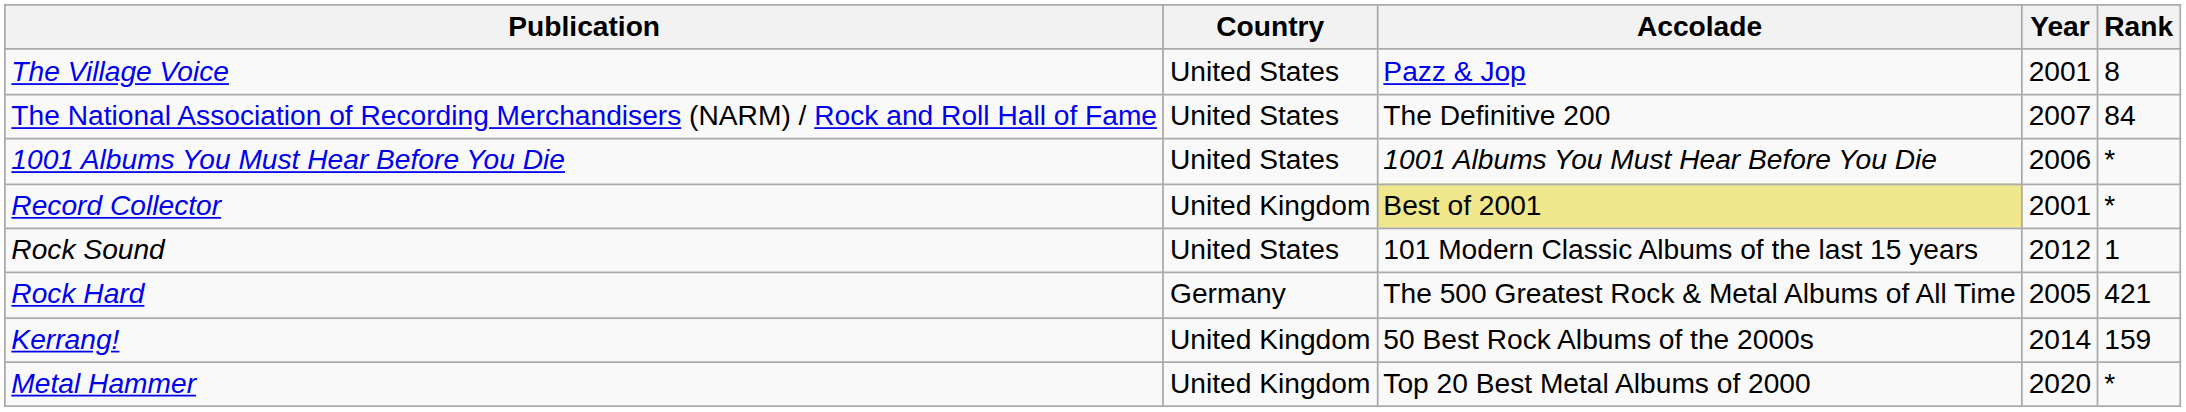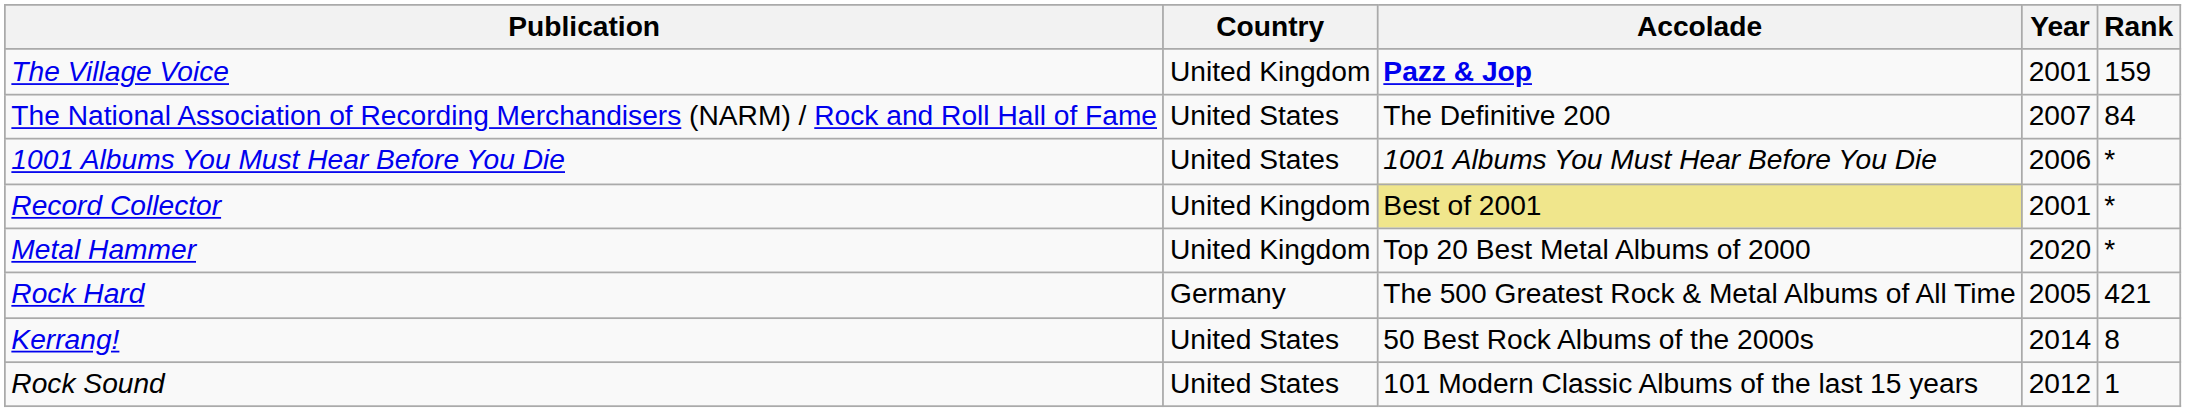 <table class="wikitable">
 <tr>
 <th>Publication</th>
 <th>Country</th>
 <th>Accolade</th>
 <th>Year</th>
 <th>Rank</th>
 </tr>
 <tr>
 <td><em><a href='#'>The Village Voice</a></em></td>
-<td>United States</td>
-<td><a href='#'>Pazz & Jop</a></td>
+<td>United Kingdom</td>
+<td><strong><a href='#'>Pazz & Jop</a></strong></td>
 <td>2001</td>
-<td>8</td>
+<td>159</td>
 </tr>
 <tr>
 <td><a href='#'>The National Association of Recording Merchandisers</a> (NARM) / <a href='#'>Rock and Roll Hall of Fame</a></td>
 <td>United States</td>
 <td>The Definitive 200</td>
 <td>2007</td>
 <td>84</td>
 </tr>
 <tr>
 <td><em><a href='#'>1001 Albums You Must Hear Before You Die</a></em></td>
 <td>United States</td>
 <td><em>1001 Albums You Must Hear Before You Die</em></td>
 <td>2006</td>
 <td>*</td>
 </tr>
 <tr>
 <td><em><a href='#'>Record Collector</a></em></td>
 <td>United Kingdom</td>
 <td style="background: khaki;">Best of 2001</td>
 <td>2001</td>
 <td>*</td>
 </tr>
 <tr>
-<td><em>Rock Sound</em></td>
-<td>United States</td>
-<td>101 Modern Classic Albums of the last 15 years</td>
-<td>2012</td>
-<td>1</td>
+<td><em><a href='#'>Metal Hammer</a></em></td>
+<td>United Kingdom</td>
+<td>Top 20 Best Metal Albums of 2000</td>
+<td>2020</td>
+<td>*</td>
 </tr>
 <tr>
 <td><em><a href='#'>Rock Hard</a></em></td>
 <td>Germany</td>
 <td>The 500 Greatest Rock & Metal Albums of All Time</td>
 <td>2005</td>
 <td>421</td>
 </tr>
 <tr>
 <td><em><a href='#'>Kerrang!</a></em></td>
-<td>United Kingdom</td>
+<td>United States</td>
 <td>50 Best Rock Albums of the 2000s</td>
 <td>2014</td>
-<td>159</td>
+<td>8</td>
 </tr>
 <tr>
-<td><em><a href='#'>Metal Hammer</a></em></td>
-<td>United Kingdom</td>
-<td>Top 20 Best Metal Albums of 2000</td>
-<td>2020</td>
-<td>*</td>
+<td><em>Rock Sound</em></td>
+<td>United States</td>
+<td>101 Modern Classic Albums of the last 15 years</td>
+<td>2012</td>
+<td>1</td>
 </tr>
 </table>
